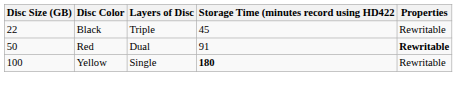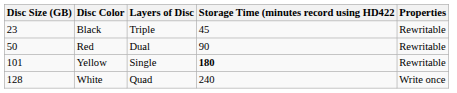 <table class="wikitable">
 <tr>
 <th>Disc Size (GB)</th>
 <th>Disc Color</th>
 <th>Layers of Disc</th>
 <th>Storage Time (minutes record using HD422 </th>
 <th>Properties</th>
 </tr>
 <tr>
-<td>22</td>
+<td>23</td>
 <td>Black</td>
 <td>Triple</td>
 <td>45</td>
 <td>Rewritable</td>
 </tr>
 <tr>
 <td>50</td>
 <td>Red</td>
 <td>Dual</td>
-<td>91</td>
-<td><strong>Rewritable</strong></td>
+<td>90</td>
+<td>Rewritable</td>
 </tr>
 <tr>
-<td>100</td>
+<td>101</td>
 <td>Yellow</td>
 <td>Single</td>
 <td><strong>180</strong></td>
 <td>Rewritable</td>
 </tr>
+<tr>
+<td>128</td>
+<td>White</td>
+<td>Quad</td>
+<td>240</td>
+<td>Write once</td>
+</tr>
 </table>
